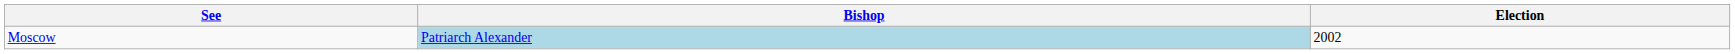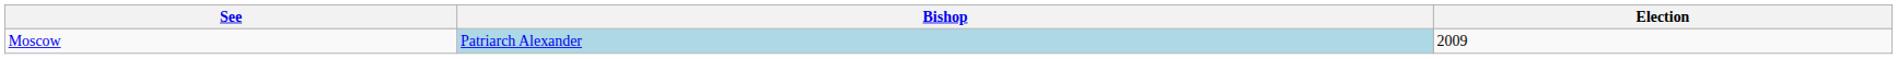 <table class="wikitable sortable" width="100%">
 <tr bgcolor="#cccccc">
 <th><a href='#'>See</a></th>
 <th><a href='#'>Bishop</a></th>
 <th>Election</th>
 </tr>
 <tr>
 <td><a href='#'>Moscow</a></td>
 <td style="background: lightblue;"><a href='#'>Patriarch Alexander</a></td>
-<td>2002</td>
+<td>2009</td>
 </tr>
 </table>
